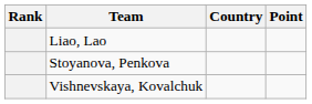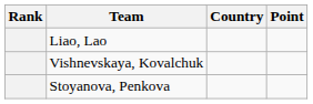 <table class="wikitable sortable">
 <tr>
 <th>Rank</th>
 <th>Team</th>
 <th>Country</th>
 <th>Point</th>
 </tr>
 <tr>
 <th></th>
 <td>Liao, Lao</td>
 <td></td>
 <td></td>
 </tr>
 <tr>
 <th></th>
-<td>Stoyanova, Penkova</td>
+<td>Vishnevskaya, Kovalchuk</td>
 <td></td>
 <td></td>
 </tr>
 <tr>
 <th></th>
-<td>Vishnevskaya, Kovalchuk</td>
+<td>Stoyanova, Penkova</td>
 <td></td>
 <td></td>
 </tr>
 </table>
